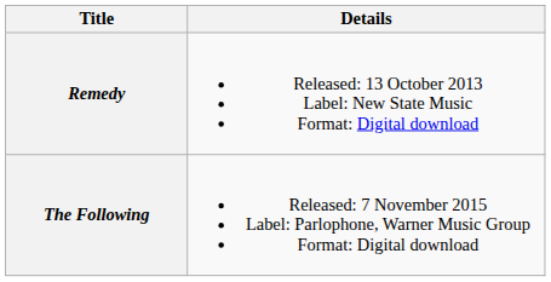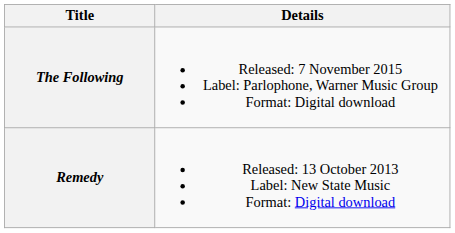 <table class="wikitable plainrowheaders" style="text-align:center;">
 <tr>
 <th scope="col" style="width:10em;">Title</th>
 <th scope="col" style="width:20em;">Details</th>
 </tr>
 <tr>
+<th scope="row"><em>The Following</em></th>
+<td><br><ul><li>Released: 7 November 2015</li><li>Label: Parlophone, Warner Music Group</li><li>Format: Digital download</li></ul></td>
+</tr>
+<tr>
 <th scope="row"><em>Remedy</em></th>
 <td><br><ul><li>Released: 13 October 2013</li><li>Label: New State Music</li><li>Format: <a href='#'>Digital download</a></li></ul></td>
 </tr>
-<tr>
-<th scope="row"><em>The Following</em></th>
-<td><br><ul><li>Released: 7 November 2015</li><li>Label: Parlophone, Warner Music Group</li><li>Format: Digital download</li></ul></td>
-</tr>
 </table>
